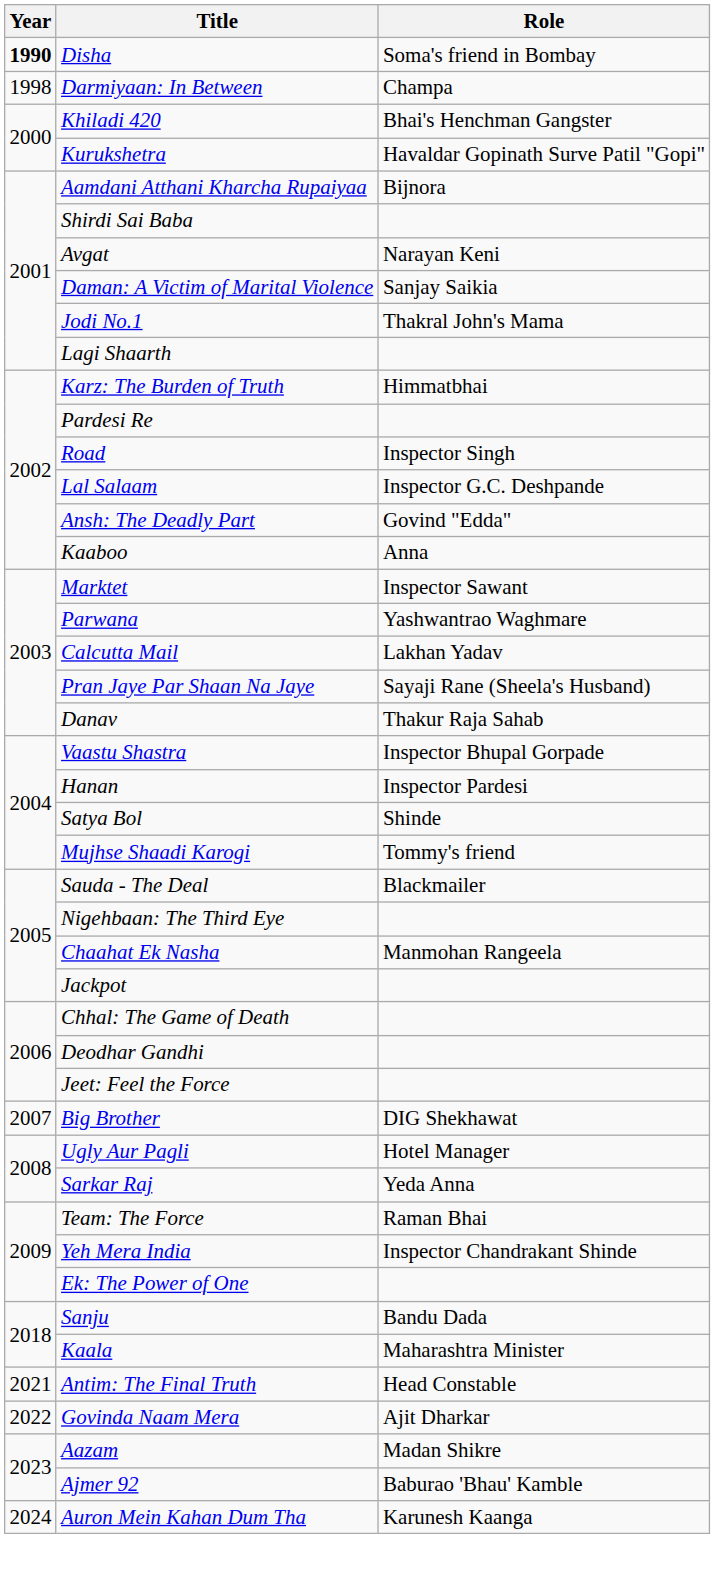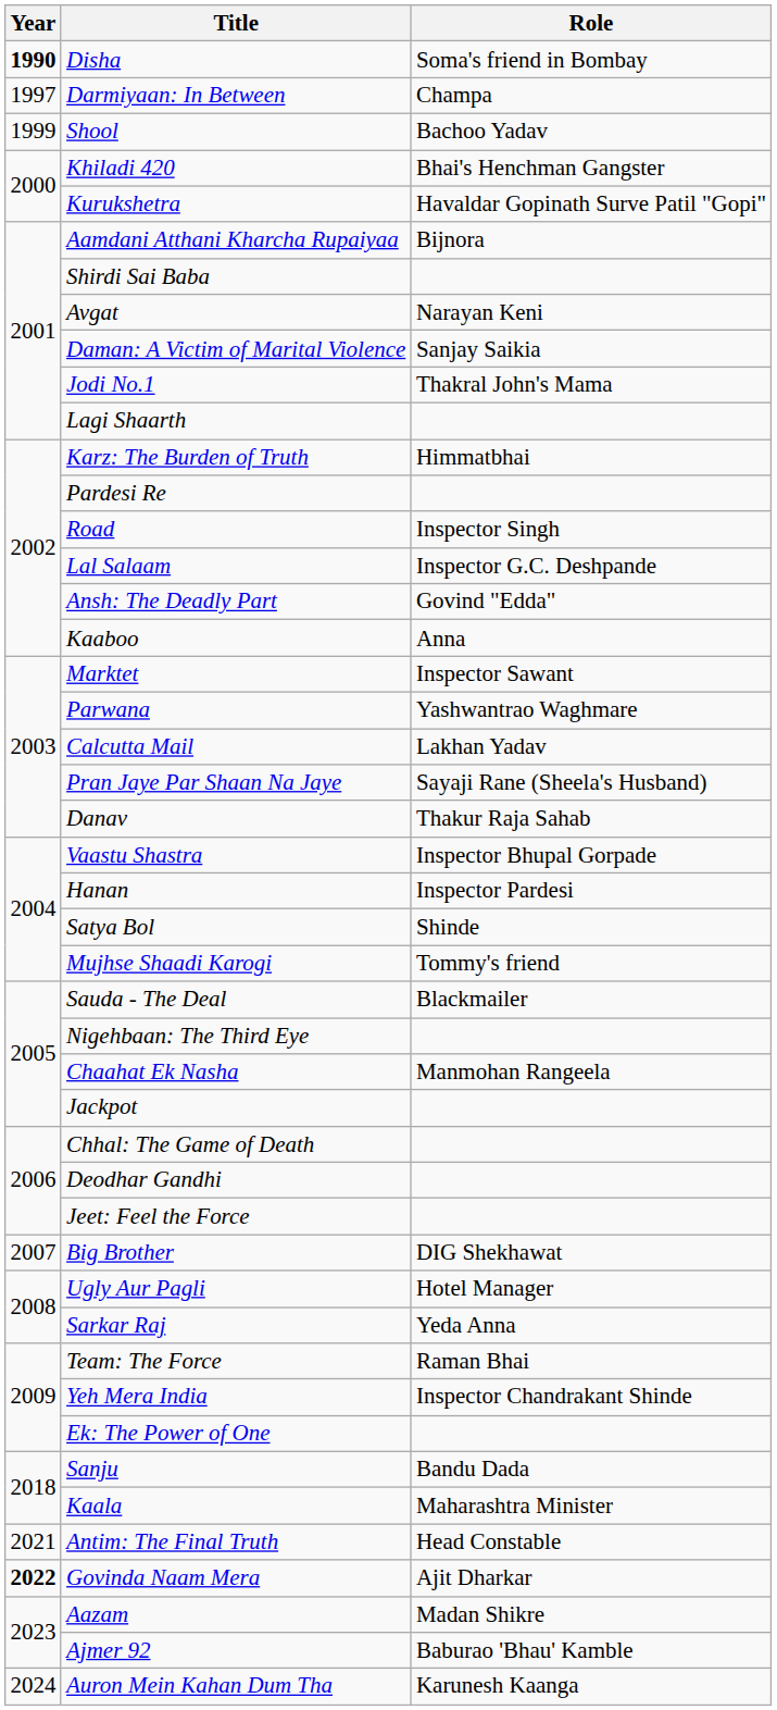 <table class="wikitable sortable">
 <tr>
 <th>Year</th>
 <th>Title</th>
 <th>Role</th>
 </tr>
 <tr>
 <td><strong>1990</strong></td>
 <td><em><a href='#'>Disha</a></em></td>
 <td>Soma's friend in Bombay</td>
 </tr>
 <tr>
-<td>1998</td>
+<td>1997</td>
 <td><em><a href='#'>Darmiyaan: In Between</a></em></td>
 <td>Champa</td>
+</tr>
+<tr>
+<td>1999</td>
+<td><em><a href='#'>Shool</a></em></td>
+<td>Bachoo Yadav</td>
 </tr>
 <tr>
 <td rowspan="2">2000</td>
 <td><em><a href='#'>Khiladi 420</a></em></td>
 <td>Bhai's Henchman Gangster</td>
 </tr>
 <tr>
 <td><a href='#'><em>Kurukshetra</em></a></td>
 <td>Havaldar Gopinath Surve Patil "Gopi"</td>
 </tr>
 <tr>
 <td rowspan="6">2001</td>
 <td><em><a href='#'>Aamdani Atthani Kharcha Rupaiyaa</a></em></td>
 <td>Bijnora</td>
 </tr>
 <tr>
 <td><em>Shirdi Sai Baba</em></td>
 <td></td>
 </tr>
 <tr>
 <td><em>Avgat</em></td>
 <td>Narayan Keni</td>
 </tr>
 <tr>
 <td><a href='#'><em>Daman: A Victim of Marital Violence</em></a></td>
 <td>Sanjay Saikia</td>
 </tr>
 <tr>
 <td><em><a href='#'>Jodi No.1</a></em></td>
 <td>Thakral John's Mama</td>
 </tr>
 <tr>
 <td><em>Lagi Shaarth</em></td>
 <td></td>
 </tr>
 <tr>
 <td rowspan="6">2002</td>
 <td><em><a href='#'>Karz: The Burden of Truth</a></em></td>
 <td>Himmatbhai</td>
 </tr>
 <tr>
 <td><em>Pardesi Re</em></td>
 <td></td>
 </tr>
 <tr>
 <td><a href='#'><em>Road</em></a></td>
 <td>Inspector Singh</td>
 </tr>
 <tr>
 <td><a href='#'><em>Lal Salaam</em></a></td>
 <td>Inspector G.C.  Deshpande</td>
 </tr>
 <tr>
 <td><em><a href='#'>Ansh: The Deadly Part</a></em></td>
 <td>Govind "Edda"</td>
 </tr>
 <tr>
 <td><em>Kaaboo</em></td>
 <td>Anna</td>
 </tr>
 <tr>
 <td rowspan="5">2003</td>
 <td><a href='#'><em>Marktet</em></a></td>
 <td>Inspector Sawant</td>
 </tr>
 <tr>
 <td><a href='#'><em>Parwana</em></a></td>
 <td>Yashwantrao Waghmare</td>
 </tr>
 <tr>
 <td><em><a href='#'>Calcutta Mail</a></em></td>
 <td>Lakhan Yadav</td>
 </tr>
 <tr>
 <td><em><a href='#'>Pran Jaye Par Shaan Na Jaye</a></em></td>
 <td>Sayaji Rane (Sheela's Husband)</td>
 </tr>
 <tr>
 <td><em>Danav</em></td>
 <td>Thakur Raja Sahab</td>
 </tr>
 <tr>
 <td rowspan="4">2004</td>
 <td><em><a href='#'>Vaastu Shastra</a></em></td>
 <td>Inspector Bhupal Gorpade</td>
 </tr>
 <tr>
 <td><em>Hanan</em></td>
 <td>Inspector Pardesi</td>
 </tr>
 <tr>
 <td><em>Satya Bol</em></td>
 <td>Shinde</td>
 </tr>
 <tr>
 <td><em><a href='#'>Mujhse Shaadi Karogi</a></em></td>
 <td>Tommy's friend</td>
 </tr>
 <tr>
 <td rowspan="4">2005</td>
 <td><em>Sauda - The Deal</em></td>
 <td>Blackmailer</td>
 </tr>
 <tr>
 <td><em>Nigehbaan: The Third Eye</em></td>
 <td></td>
 </tr>
 <tr>
 <td><em><a href='#'>Chaahat Ek Nasha</a></em></td>
 <td>Manmohan Rangeela</td>
 </tr>
 <tr>
 <td><em>Jackpot</em></td>
 <td></td>
 </tr>
 <tr>
 <td rowspan="3">2006</td>
 <td><em>Chhal: The Game of Death</em></td>
 <td></td>
 </tr>
 <tr>
 <td><em>Deodhar Gandhi</em></td>
 <td></td>
 </tr>
 <tr>
 <td><em>Jeet: Feel the Force</em></td>
 <td></td>
 </tr>
 <tr>
 <td>2007</td>
 <td><a href='#'><em>Big Brother</em></a></td>
 <td>DIG Shekhawat</td>
 </tr>
 <tr>
 <td rowspan="2">2008</td>
 <td><em><a href='#'>Ugly Aur Pagli</a></em></td>
 <td>Hotel Manager</td>
 </tr>
 <tr>
 <td><em><a href='#'>Sarkar Raj</a></em></td>
 <td>Yeda Anna</td>
 </tr>
 <tr>
 <td rowspan="3">2009</td>
 <td><em>Team: The Force</em></td>
 <td>Raman Bhai</td>
 </tr>
 <tr>
 <td><em><a href='#'>Yeh Mera India</a></em></td>
 <td>Inspector Chandrakant Shinde</td>
 </tr>
 <tr>
 <td><em><a href='#'>Ek: The Power of One</a></em></td>
 <td></td>
 </tr>
 <tr>
 <td rowspan="2">2018</td>
 <td><em><a href='#'>Sanju</a></em></td>
 <td>Bandu Dada</td>
 </tr>
 <tr>
 <td><a href='#'><em>Kaala</em></a></td>
 <td>Maharashtra Minister</td>
 </tr>
 <tr>
 <td>2021</td>
 <td><em><a href='#'>Antim: The Final Truth</a></em></td>
 <td>Head Constable</td>
 </tr>
 <tr>
-<td>2022</td>
+<td><strong>2022</strong></td>
 <td><em><a href='#'>Govinda Naam Mera</a></em></td>
 <td>Ajit Dharkar</td>
 </tr>
 <tr>
 <td rowspan="2">2023</td>
 <td><em><a href='#'>Aazam</a></em></td>
 <td>Madan Shikre</td>
 </tr>
 <tr>
 <td><em><a href='#'>Ajmer 92</a></em></td>
 <td>Baburao 'Bhau' Kamble</td>
 </tr>
 <tr>
 <td rowspan="2">2024</td>
 <td><em><a href='#'>Auron Mein Kahan Dum Tha</a></em></td>
 <td>Karunesh Kaanga</td>
 </tr>
 </table>
